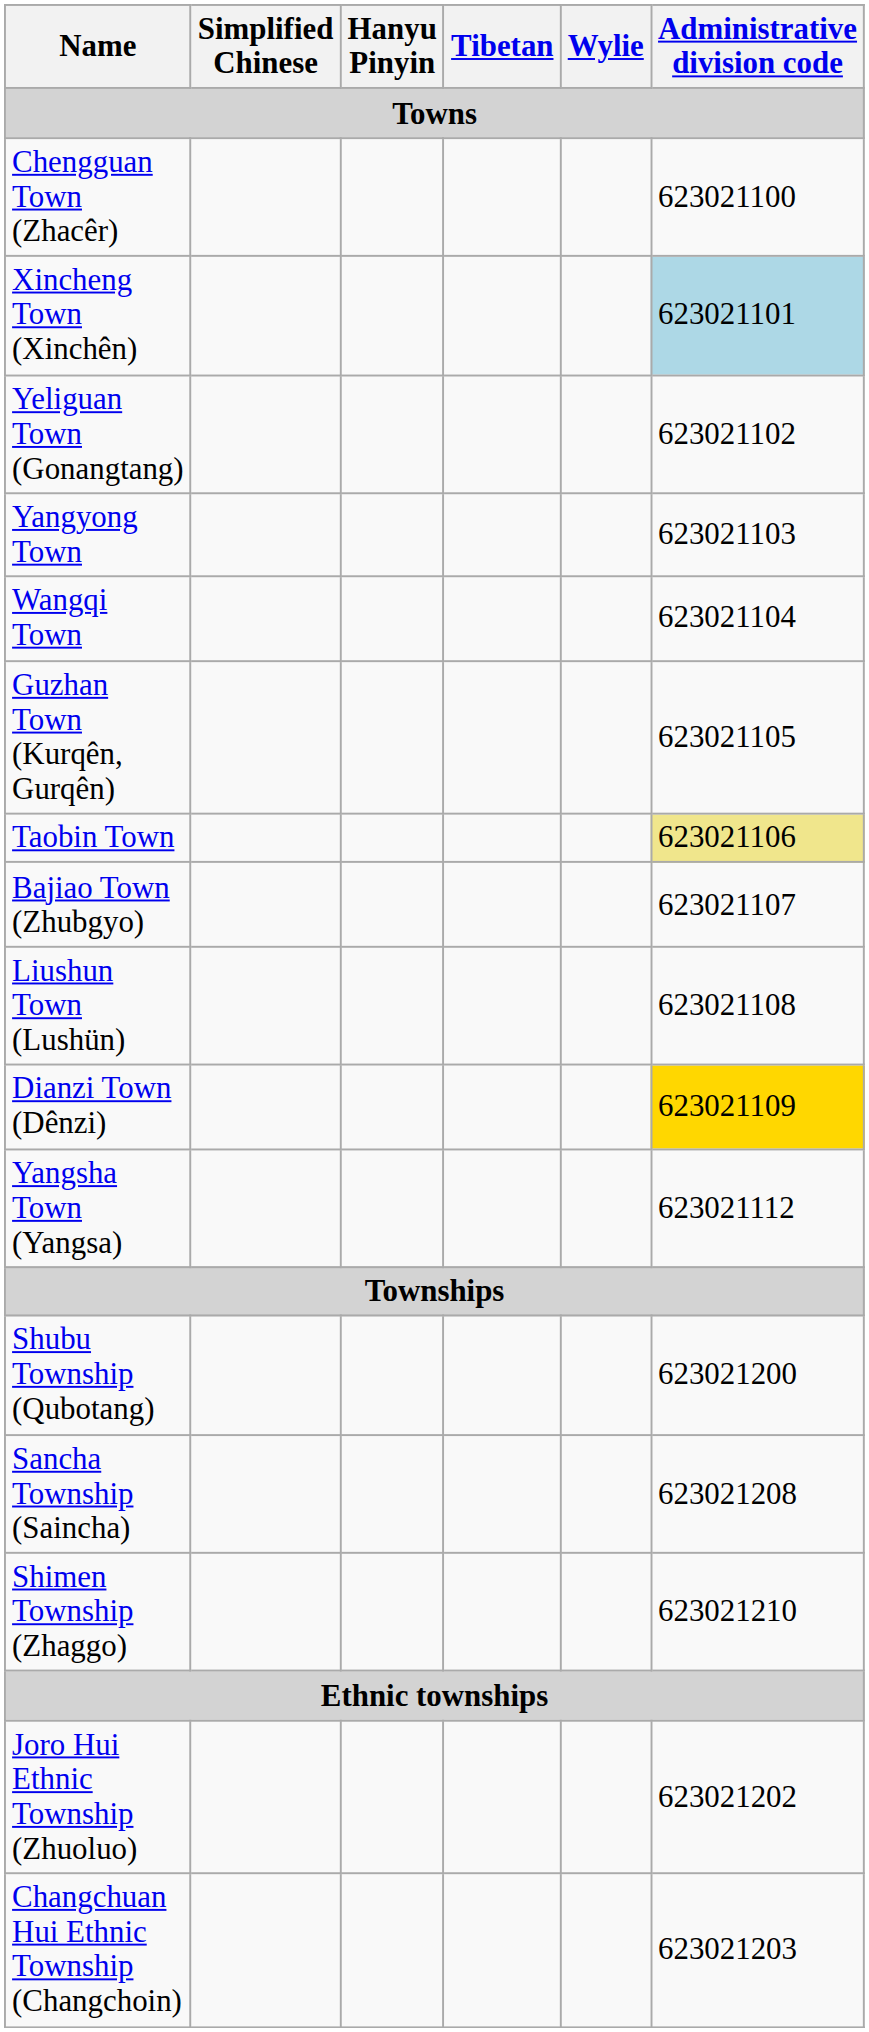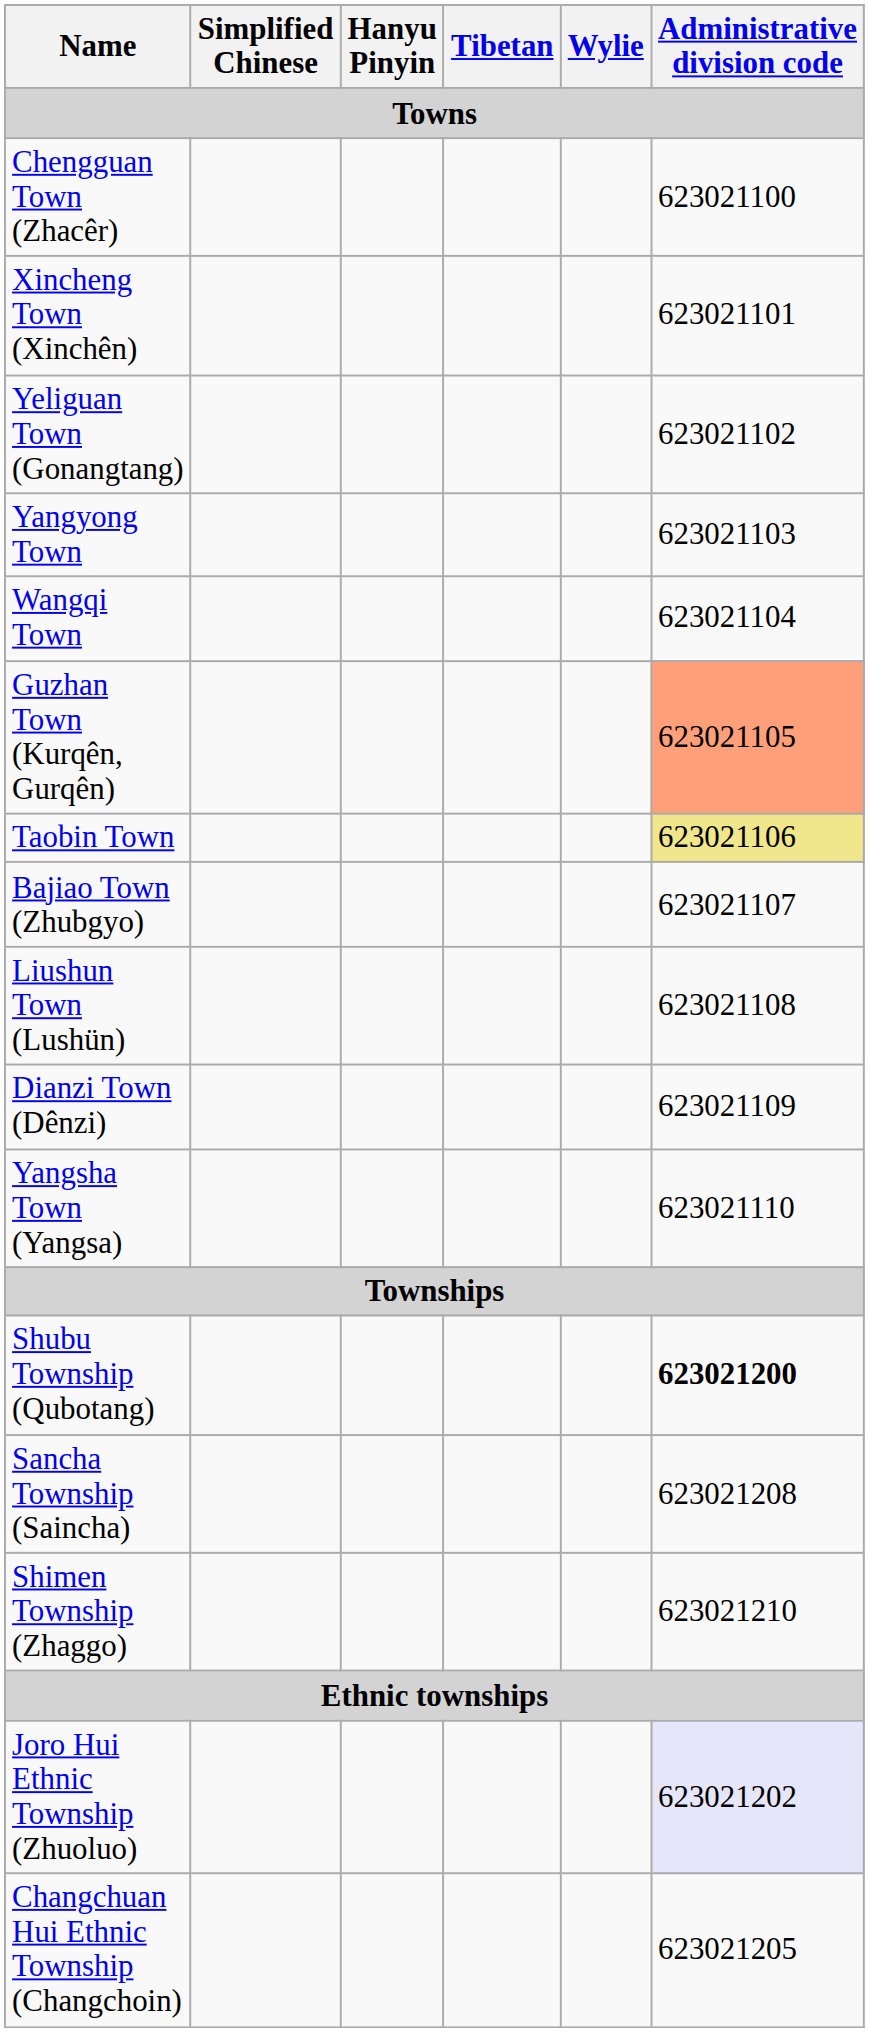 <table class="wikitable" align="center" style="width:50%; border="1">
 <tr>
 <th>Name</th>
 <th>Simplified Chinese</th>
 <th>Hanyu Pinyin</th>
 <th><a href='#'>Tibetan</a></th>
 <th><a href='#'>Wylie</a></th>
 <th><a href='#'>Administrative division code</a></th>
 </tr>
 <tr>
 <td colspan="7"  style="text-align:center; background:#d3d3d3;"><strong>Towns</strong></td>
 </tr>
 <tr --------->
 <td><a href='#'>Chengguan Town</a><br>(Zhacêr)</td>
 <td></td>
 <td></td>
 <td></td>
 <td></td>
 <td>623021100</td>
 </tr>
 <tr>
 <td><a href='#'>Xincheng Town</a><br>(Xinchên)</td>
 <td></td>
 <td></td>
 <td></td>
 <td></td>
-<td style="background: lightblue;">623021101</td>
+<td>623021101</td>
 </tr>
 <tr>
 <td><a href='#'>Yeliguan Town</a><br>(Gonangtang)</td>
 <td></td>
 <td></td>
 <td></td>
 <td></td>
 <td>623021102</td>
 </tr>
 <tr>
 <td><a href='#'>Yangyong Town</a></td>
 <td></td>
 <td></td>
 <td></td>
 <td></td>
 <td>623021103</td>
 </tr>
 <tr>
 <td><a href='#'>Wangqi Town</a></td>
 <td></td>
 <td></td>
 <td></td>
 <td></td>
 <td>623021104</td>
 </tr>
 <tr>
 <td><a href='#'>Guzhan Town</a><br>(Kurqên, Gurqên)</td>
 <td></td>
 <td></td>
 <td></td>
 <td></td>
-<td>623021105</td>
+<td style="background: lightsalmon;">623021105</td>
 </tr>
 <tr>
 <td><a href='#'>Taobin Town</a></td>
 <td></td>
 <td></td>
 <td></td>
 <td></td>
 <td style="background: khaki;">623021106</td>
 </tr>
 <tr>
 <td><a href='#'>Bajiao Town</a><br>(Zhubgyo)</td>
 <td></td>
 <td></td>
 <td></td>
 <td></td>
 <td>623021107</td>
 </tr>
 <tr>
 <td><a href='#'>Liushun Town</a><br>(Lushün)</td>
 <td></td>
 <td></td>
 <td></td>
 <td></td>
 <td>623021108</td>
 </tr>
 <tr>
 <td><a href='#'>Dianzi Town</a><br>(Dênzi)</td>
 <td></td>
 <td></td>
 <td></td>
 <td></td>
-<td style="background: gold;">623021109</td>
+<td>623021109</td>
 </tr>
 <tr>
 <td><a href='#'>Yangsha Town</a><br>(Yangsa)</td>
 <td></td>
 <td></td>
 <td></td>
 <td></td>
-<td>623021112</td>
+<td>623021110</td>
 </tr>
 <tr>
 <td colspan="7"  style="text-align:center; background:#d3d3d3;"><strong>Townships</strong></td>
 </tr>
 <tr --------->
 <td><a href='#'>Shubu Township</a><br>(Qubotang)</td>
 <td></td>
 <td></td>
 <td></td>
 <td></td>
-<td>623021200</td>
+<td><strong>623021200</strong></td>
 </tr>
 <tr>
 <td><a href='#'>Sancha Township</a><br>(Saincha)</td>
 <td></td>
 <td></td>
 <td></td>
 <td></td>
 <td>623021208</td>
 </tr>
 <tr>
 <td><a href='#'>Shimen Township</a><br>(Zhaggo)</td>
 <td></td>
 <td></td>
 <td></td>
 <td></td>
 <td>623021210</td>
 </tr>
 <tr>
 <td colspan="7"  style="text-align:center; background:#d3d3d3;"><strong>Ethnic townships</strong></td>
 </tr>
 <tr --------->
 <td><a href='#'>Joro Hui Ethnic Township</a><br>(Zhuoluo)</td>
 <td></td>
 <td></td>
 <td></td>
 <td></td>
-<td>623021202</td>
+<td style="background: lavender;">623021202</td>
 </tr>
 <tr>
 <td><a href='#'>Changchuan Hui Ethnic Township</a><br>(Changchoin)</td>
 <td></td>
 <td></td>
 <td></td>
 <td></td>
-<td>623021203</td>
+<td>623021205</td>
 </tr>
 <tr>
 </tr>
 </table>
